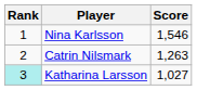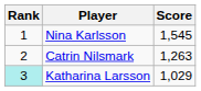 <table class="wikitable" style="font-size:95%;">
 <tr>
 <th>Rank</th>
 <th>Player</th>
 <th>Score</th>
 </tr>
 <tr>
 <td align=center>1</td>
 <td> <a href='#'>Nina Karlsson</a></td>
-<td align=right>1,546</td>
+<td align=right>1,545</td>
 </tr>
 <tr>
 <td align=center>2</td>
 <td> <a href='#'>Catrin Nilsmark</a></td>
 <td align=right>1,263</td>
 </tr>
 <tr>
 <td align=center style="background: paleturquoise;">3</td>
 <td> <a href='#'>Katharina Larsson</a></td>
-<td align=right>1,027</td>
+<td align=right>1,029</td>
 </tr>
 </table>
